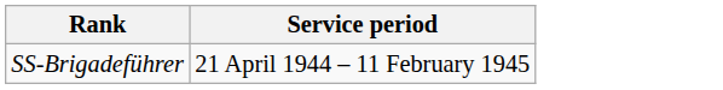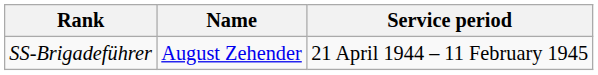 <table class="wikitable">
 <tr>
 <th>Rank</th>
+<th>Name</th>
 <th>Service period</th>
 </tr>
 <tr>
 <td><em>SS-Brigadeführer</em></td>
+<td><a href='#'>August Zehender</a></td>
 <td>21 April 1944 – 11 February 1945</td>
 </tr>
 </table>
